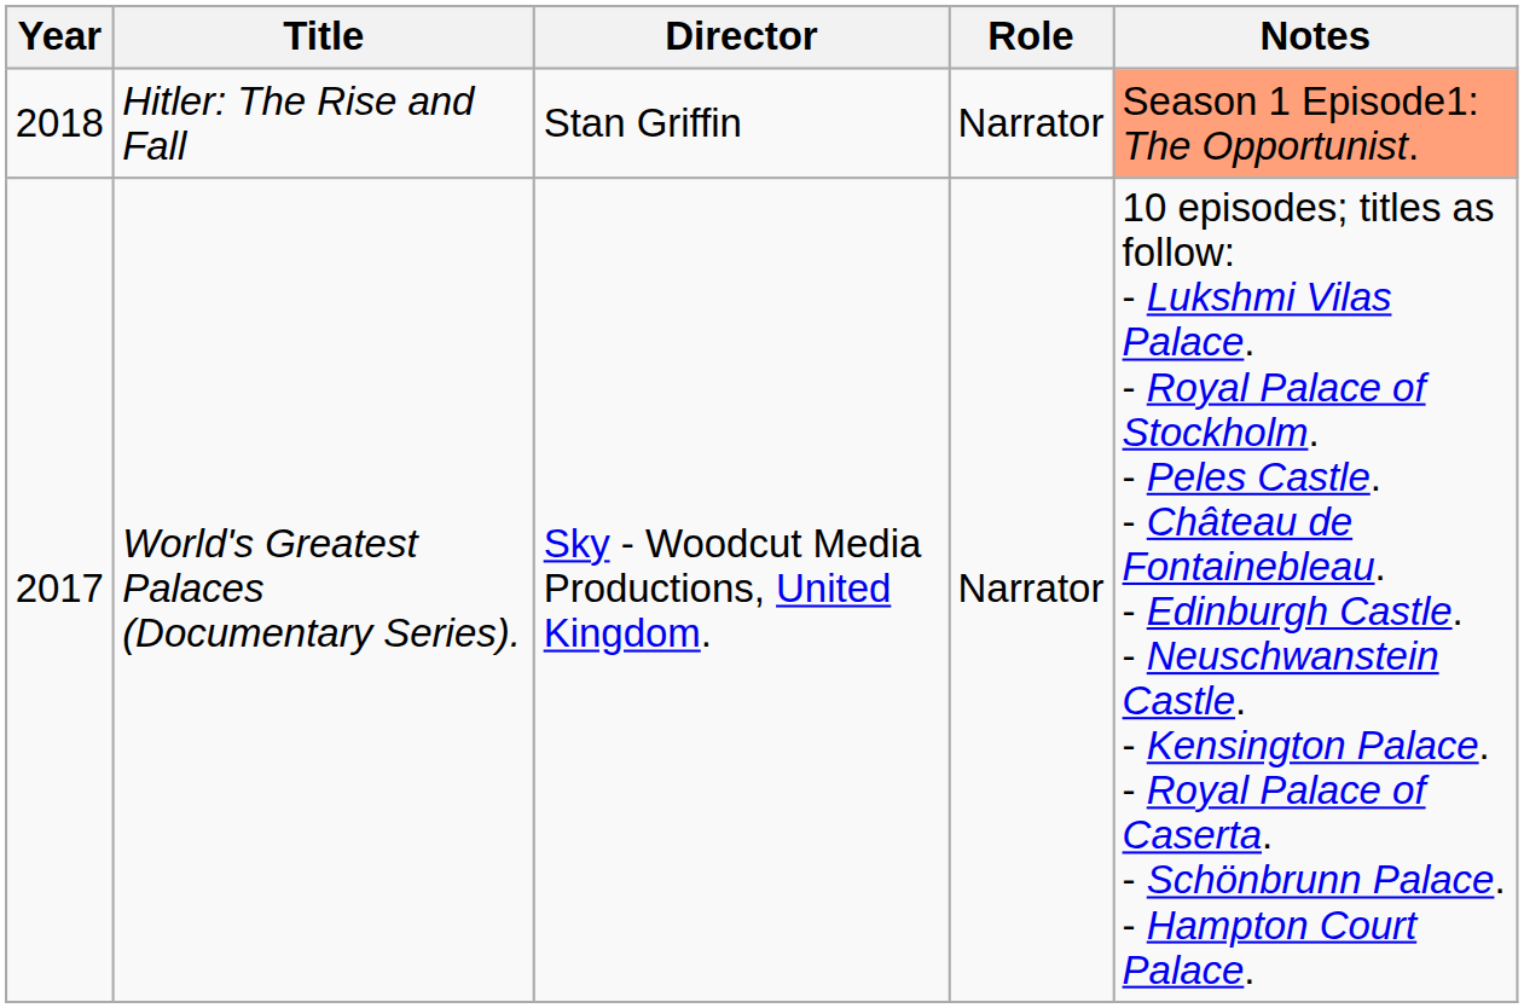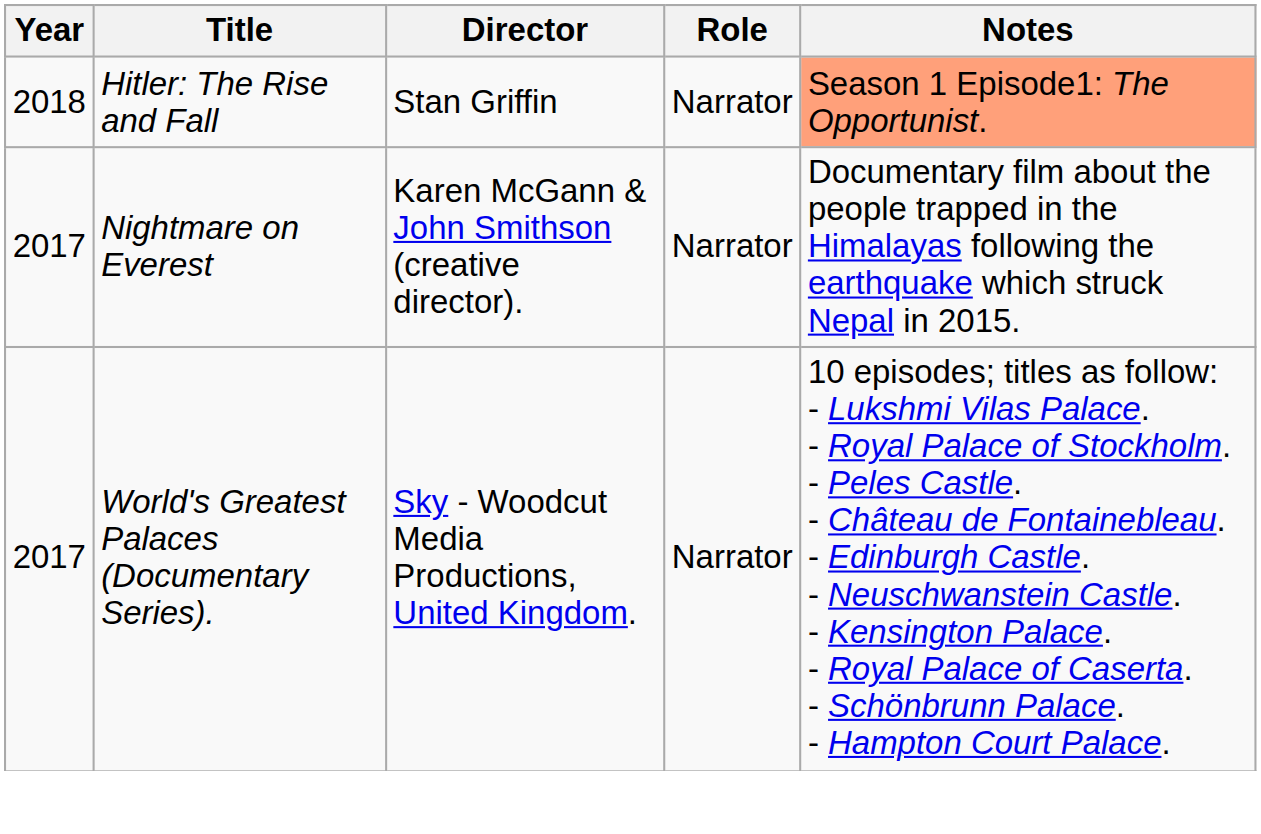 <table class="wikitable sortable">
 <tr>
 <th>Year</th>
 <th>Title</th>
 <th>Director</th>
 <th>Role</th>
 <th class="unsortable">Notes</th>
 </tr>
 <tr>
 <td>2018</td>
 <td><em>Hitler: The Rise and Fall</em></td>
 <td>Stan Griffin</td>
 <td>Narrator</td>
 <td style="background: lightsalmon;">Season 1 Episode1: <em>The Opportunist</em>.</td>
 </tr>
 <tr>
 <td>2017</td>
+<td><em>Nightmare on Everest</em></td>
+<td>Karen McGann & <a href='#'>John Smithson</a> (creative director).</td>
+<td>Narrator</td>
+<td>Documentary film about the people trapped in the <a href='#'>Himalayas</a> following the <a href='#'>earthquake</a> which struck <a href='#'>Nepal</a> in 2015.</td>
+</tr>
+<tr>
+<td>2017</td>
 <td><em>World's Greatest Palaces (Documentary Series).</em></td>
 <td><a href='#'>Sky</a> - Woodcut Media Productions, <a href='#'>United Kingdom</a>.</td>
 <td>Narrator</td>
 <td>10 episodes; titles as follow:<br>- <em><a href='#'>Lukshmi Vilas Palace</a></em>.<br>- <em><a href='#'>Royal Palace of Stockholm</a></em>.<br>- <a href='#'><em>Peles Castle</em></a>.<br>- <em><a href='#'>Château de Fontainebleau</a></em>.<br>- <em><a href='#'>Edinburgh Castle</a></em>.<br>- <em><a href='#'>Neuschwanstein Castle</a></em>.<br>- <em><a href='#'>Kensington Palace</a></em>.<br>- <em><a href='#'>Royal Palace of Caserta</a></em>.<br>- <em><a href='#'>Schönbrunn Palace</a></em>.<br>- <em><a href='#'>Hampton Court Palace</a></em>.</td>
 </tr>
 </table>
